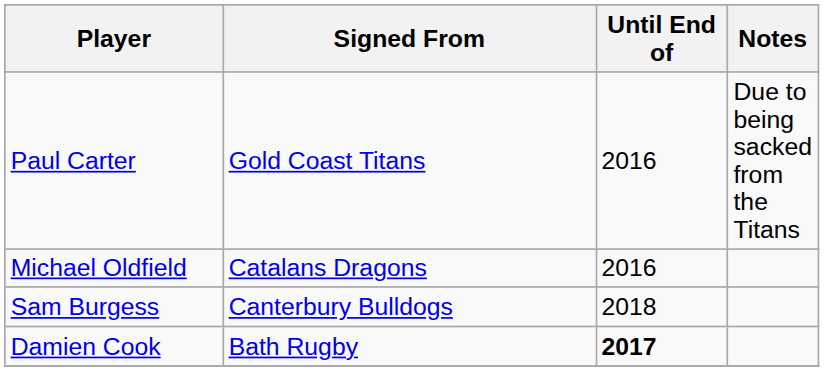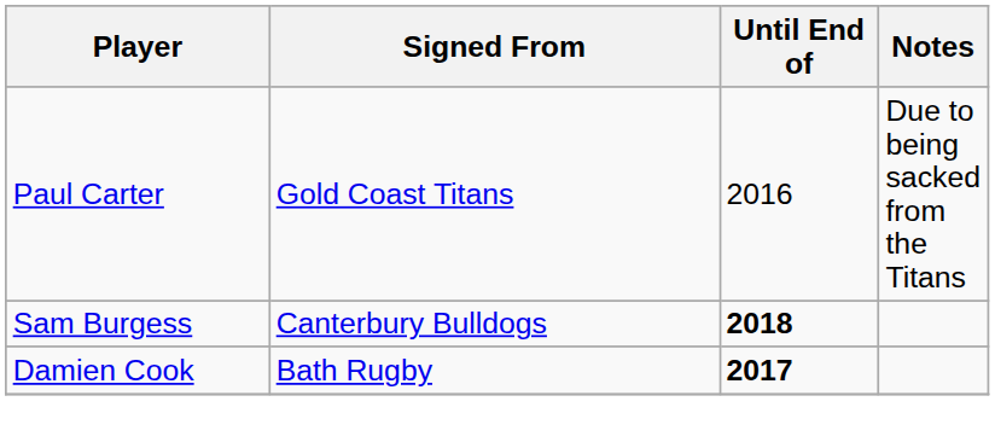 <table class="wikitable" style="font-size:90%">
 <tr style="background:#efefef;">
 <th style="width:120px;">Player</th>
 <th style="width:210px;">Signed From</th>
 <th style="width:70px;">Until End of</th>
 <th style="width:40px;">Notes</th>
 </tr>
 <tr>
 <td><a href='#'>Paul Carter</a></td>
 <td> <a href='#'>Gold Coast Titans</a></td>
 <td>2016</td>
 <td>Due to being sacked from the Titans </td>
 </tr>
 <tr>
-<td><a href='#'>Michael Oldfield</a></td>
-<td> <a href='#'>Catalans Dragons</a></td>
-<td>2016</td>
-<td></td>
-</tr>
-<tr>
 <td><a href='#'>Sam Burgess</a></td>
 <td> <a href='#'>Canterbury Bulldogs</a></td>
-<td>2018</td>
+<td><strong>2018</strong></td>
 <td></td>
 </tr>
 <tr>
 <td><a href='#'>Damien Cook</a></td>
 <td><a href='#'>Bath Rugby</a></td>
 <td><strong>2017</strong></td>
 <td></td>
 </tr>
 <tr>
 </tr>
 </table>
